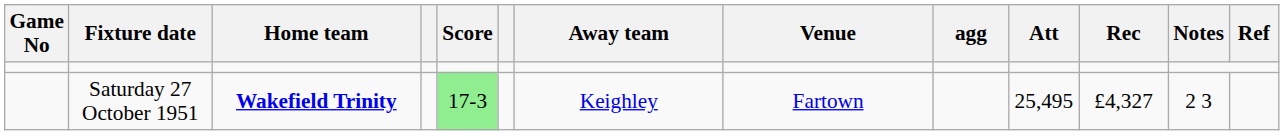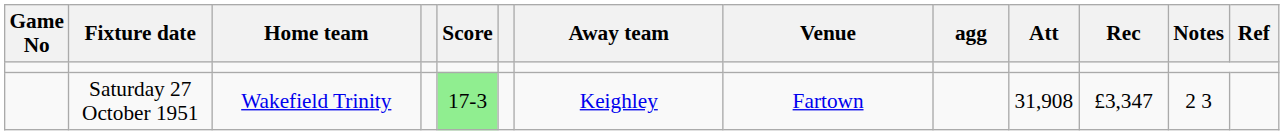 <table class="wikitable" style="text-align:center;">
 <tr>
 <th width=20 abbr="No">Game No</th>
 <th width=100 abbr="Date">Fixture date</th>
 <th width=150 abbr="Home team">Home team</th>
 <th width=5 abbr="space"></th>
 <th width=20 abbr="Score">Score</th>
 <th width=5 abbr="space"></th>
 <th width=150 abbr="Away team">Away team</th>
 <th width=150 abbr="Venue">Venue</th>
 <th width=50 abbr="agg">agg</th>
 <th width=45 abbr="Att">Att</th>
 <th width=60 abbr="Rec">Rec</th>
 <th width=20 abbr="Notes">Notes</th>
 <th width=30 abbr="Ref">Ref</th>
 </tr>
 <tr>
 <td></td>
 <td></td>
 <td></td>
 <td></td>
 <td></td>
 <td></td>
 <td></td>
 <td></td>
 <td></td>
 <td></td>
 <td></td>
 </tr>
 <tr>
 <td></td>
 <td>Saturday 27 October 1951</td>
-<td><strong><a href='#'>Wakefield Trinity</a></strong></td>
+<td><a href='#'>Wakefield Trinity</a></td>
 <td></td>
 <td style="background: lightgreen;">17-3</td>
 <td></td>
 <td><a href='#'>Keighley</a></td>
 <td><a href='#'>Fartown</a></td>
 <td></td>
-<td>25,495</td>
-<td>£4,327</td>
+<td>31,908</td>
+<td>£3,347</td>
 <td>2 3</td>
 <td></td>
 </tr>
 </table>
